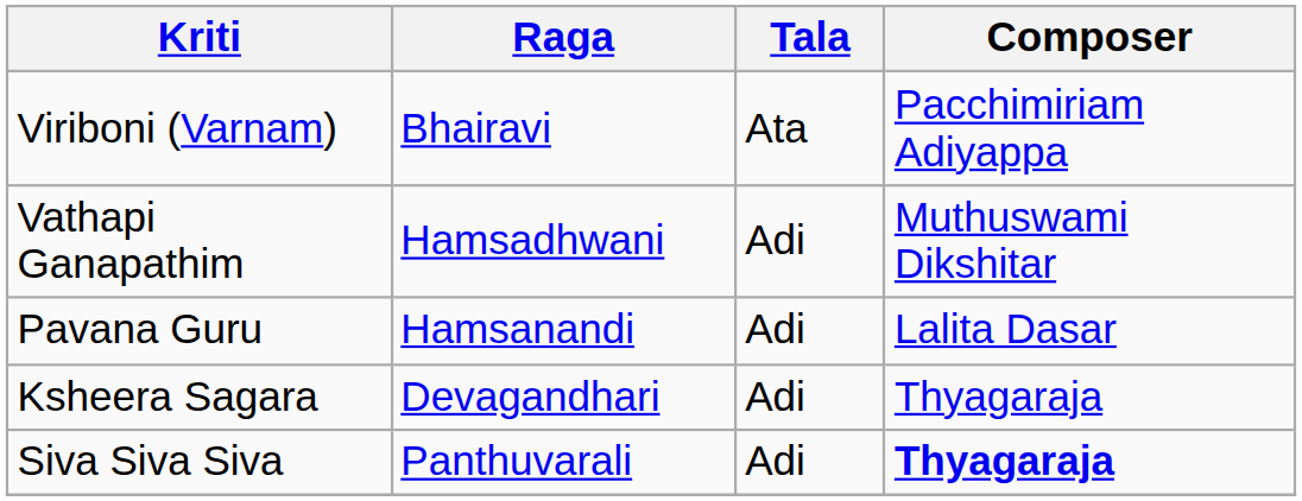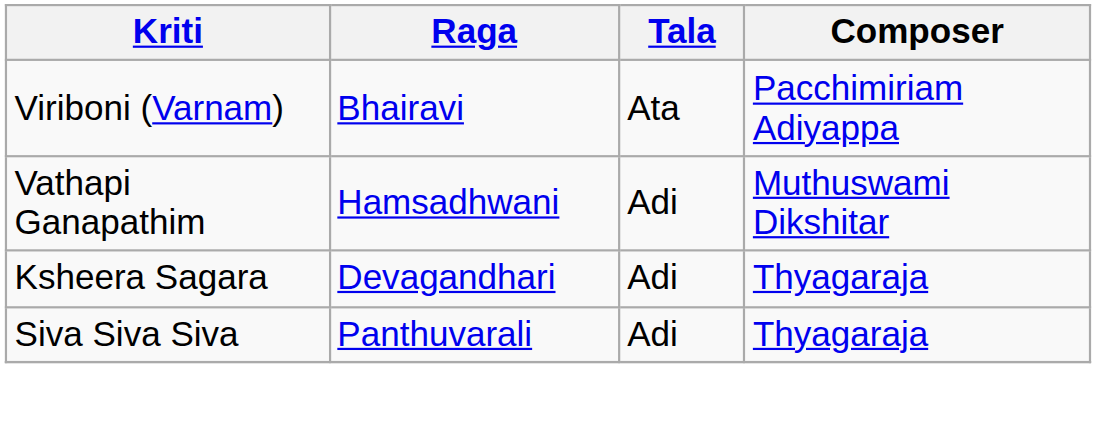 <table class="wikitable" style="margin: 1em auto 1em auto">
 <tr>
 <th width="140"><a href='#'>Kriti</a></th>
 <th width="125"><a href='#'>Raga</a></th>
 <th width="50"><a href='#'>Tala</a></th>
 <th width="150">Composer</th>
 </tr>
 <tr>
 <td>Viriboni (<a href='#'>Varnam</a>)</td>
 <td><a href='#'>Bhairavi</a></td>
 <td>Ata</td>
 <td><a href='#'>Pacchimiriam Adiyappa</a></td>
 </tr>
 <tr>
 <td>Vathapi Ganapathim</td>
 <td><a href='#'>Hamsadhwani</a></td>
 <td>Adi</td>
 <td><a href='#'>Muthuswami Dikshitar</a></td>
 </tr>
 <tr>
-<td>Pavana Guru</td>
-<td><a href='#'>Hamsanandi</a></td>
-<td>Adi</td>
-<td><a href='#'>Lalita Dasar</a></td>
-</tr>
-<tr>
 <td>Ksheera Sagara</td>
 <td><a href='#'>Devagandhari</a></td>
 <td>Adi</td>
 <td><a href='#'>Thyagaraja</a></td>
 </tr>
 <tr>
 <td>Siva Siva Siva</td>
 <td><a href='#'>Panthuvarali</a></td>
 <td>Adi</td>
-<td><strong><a href='#'>Thyagaraja</a></strong></td>
+<td><a href='#'>Thyagaraja</a></td>
 </tr>
 <tr>
 </tr>
 </table>
